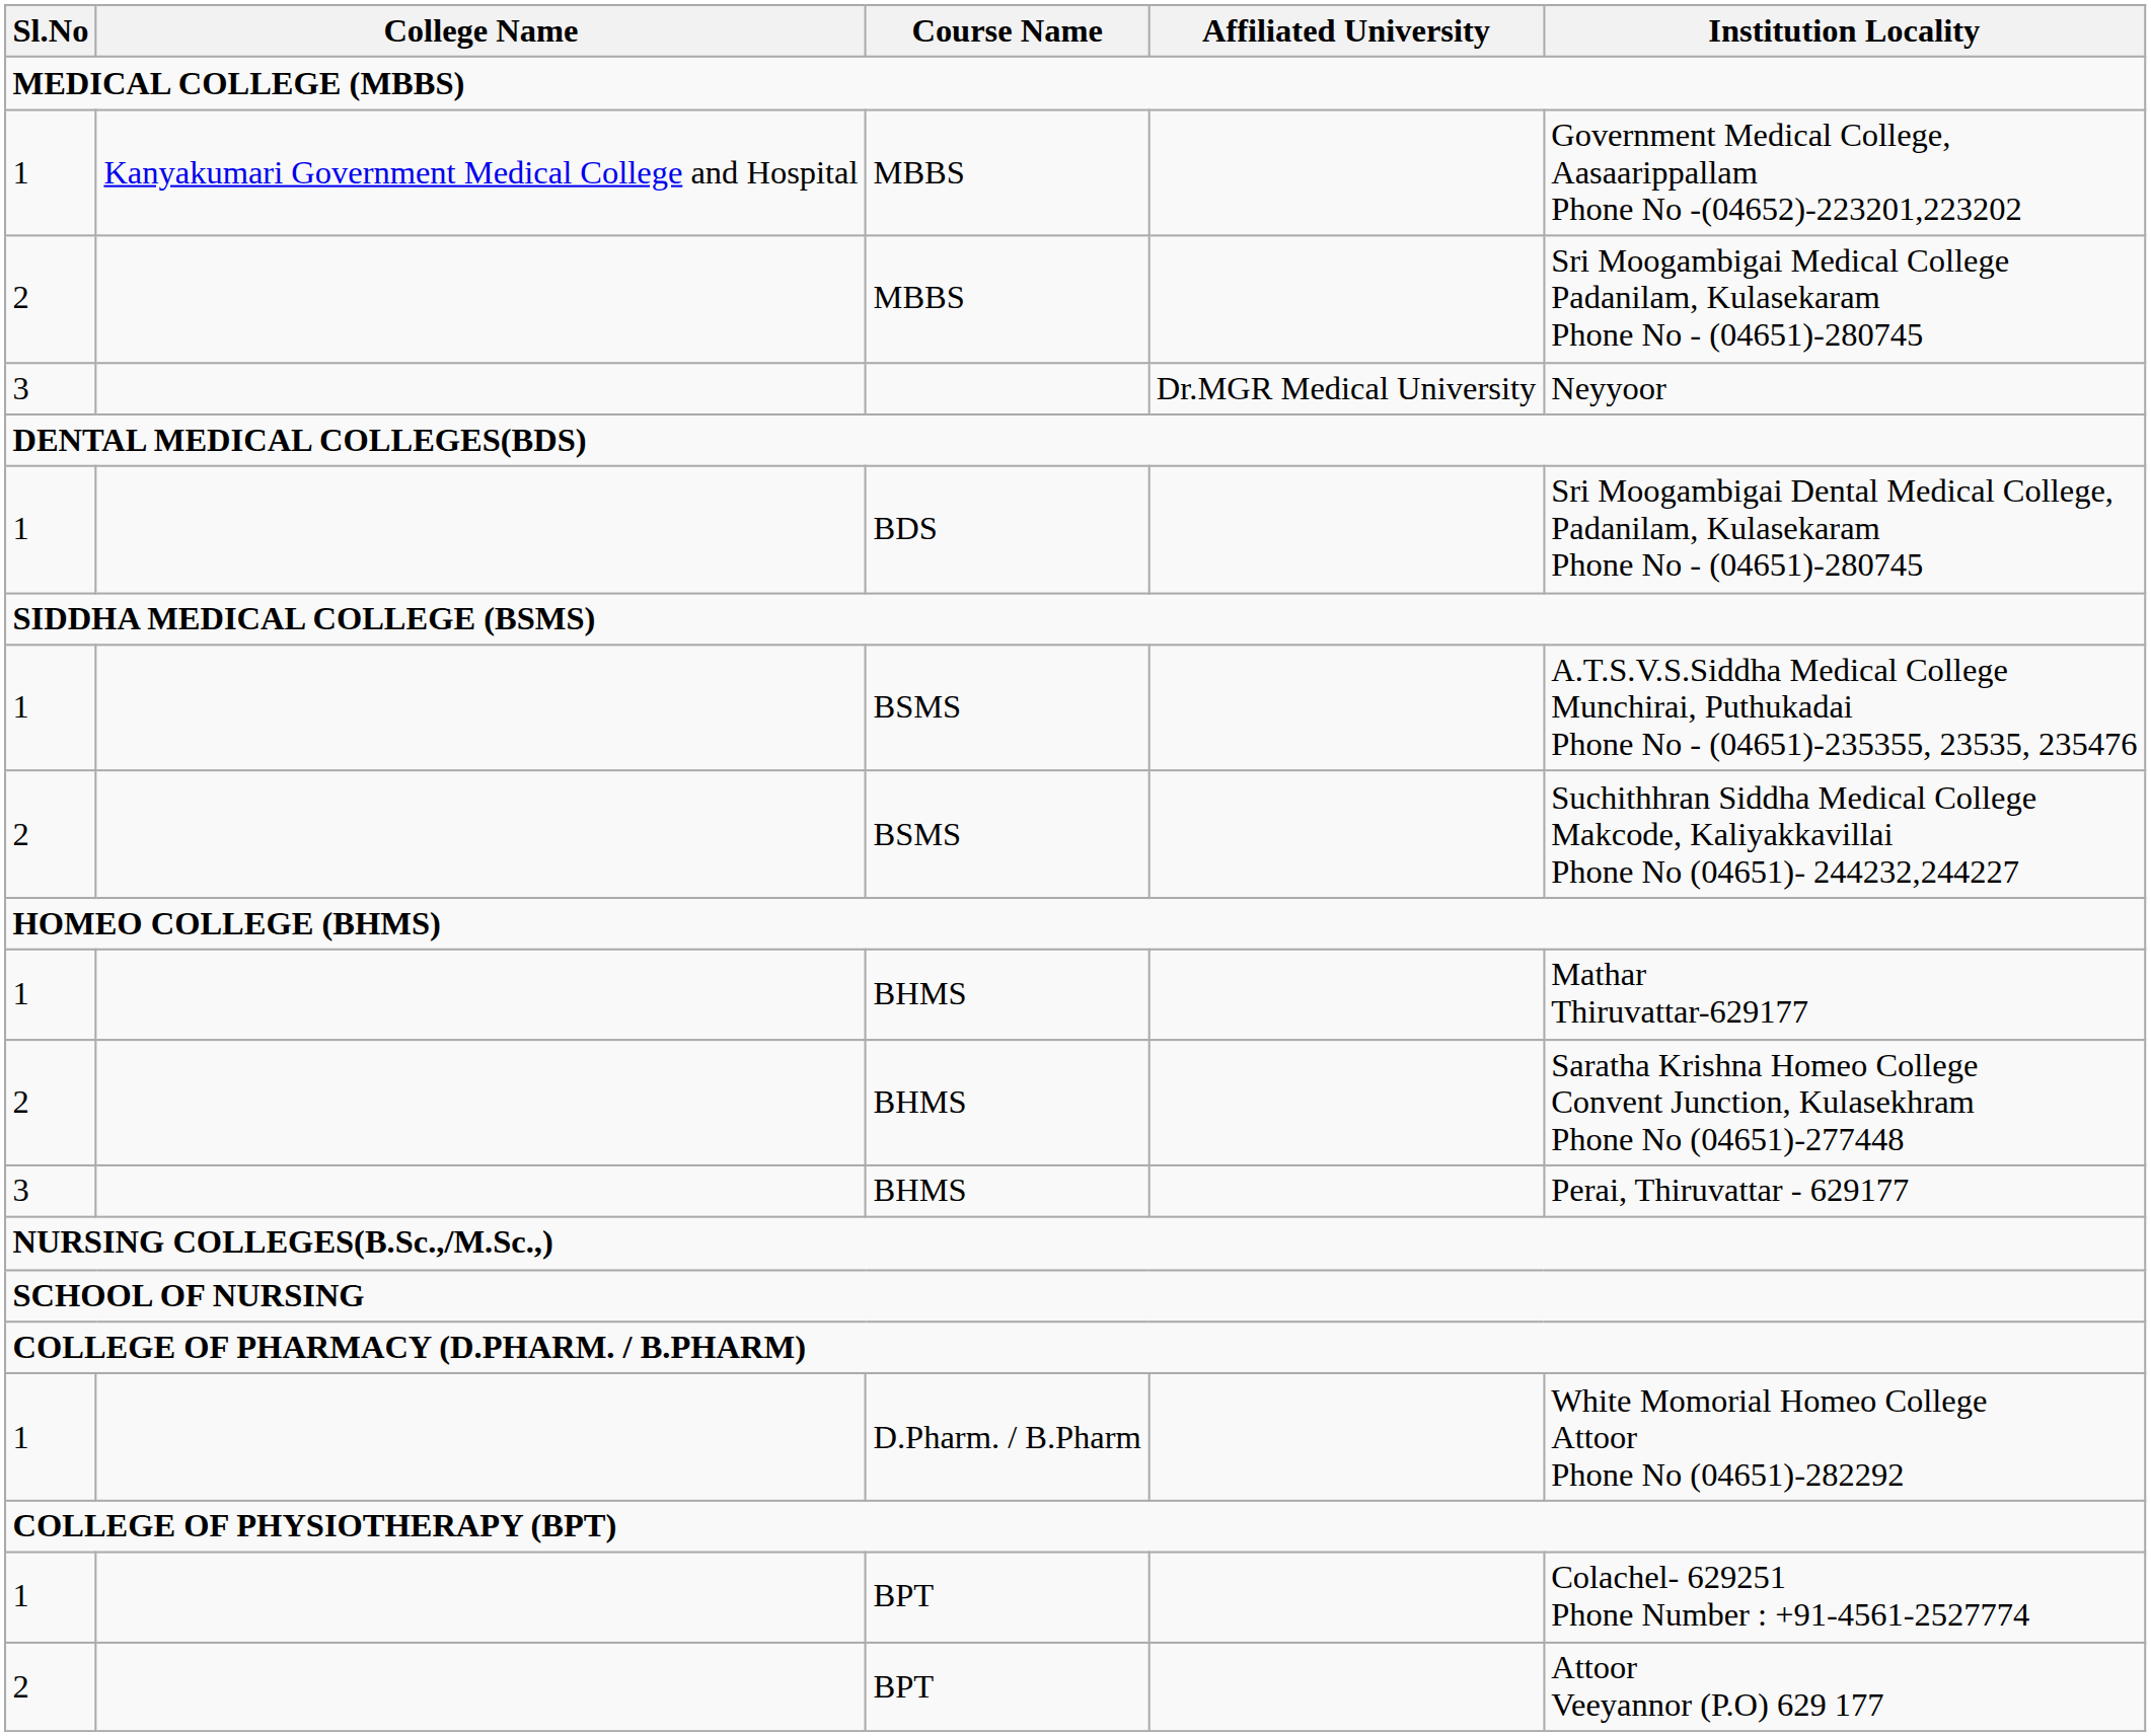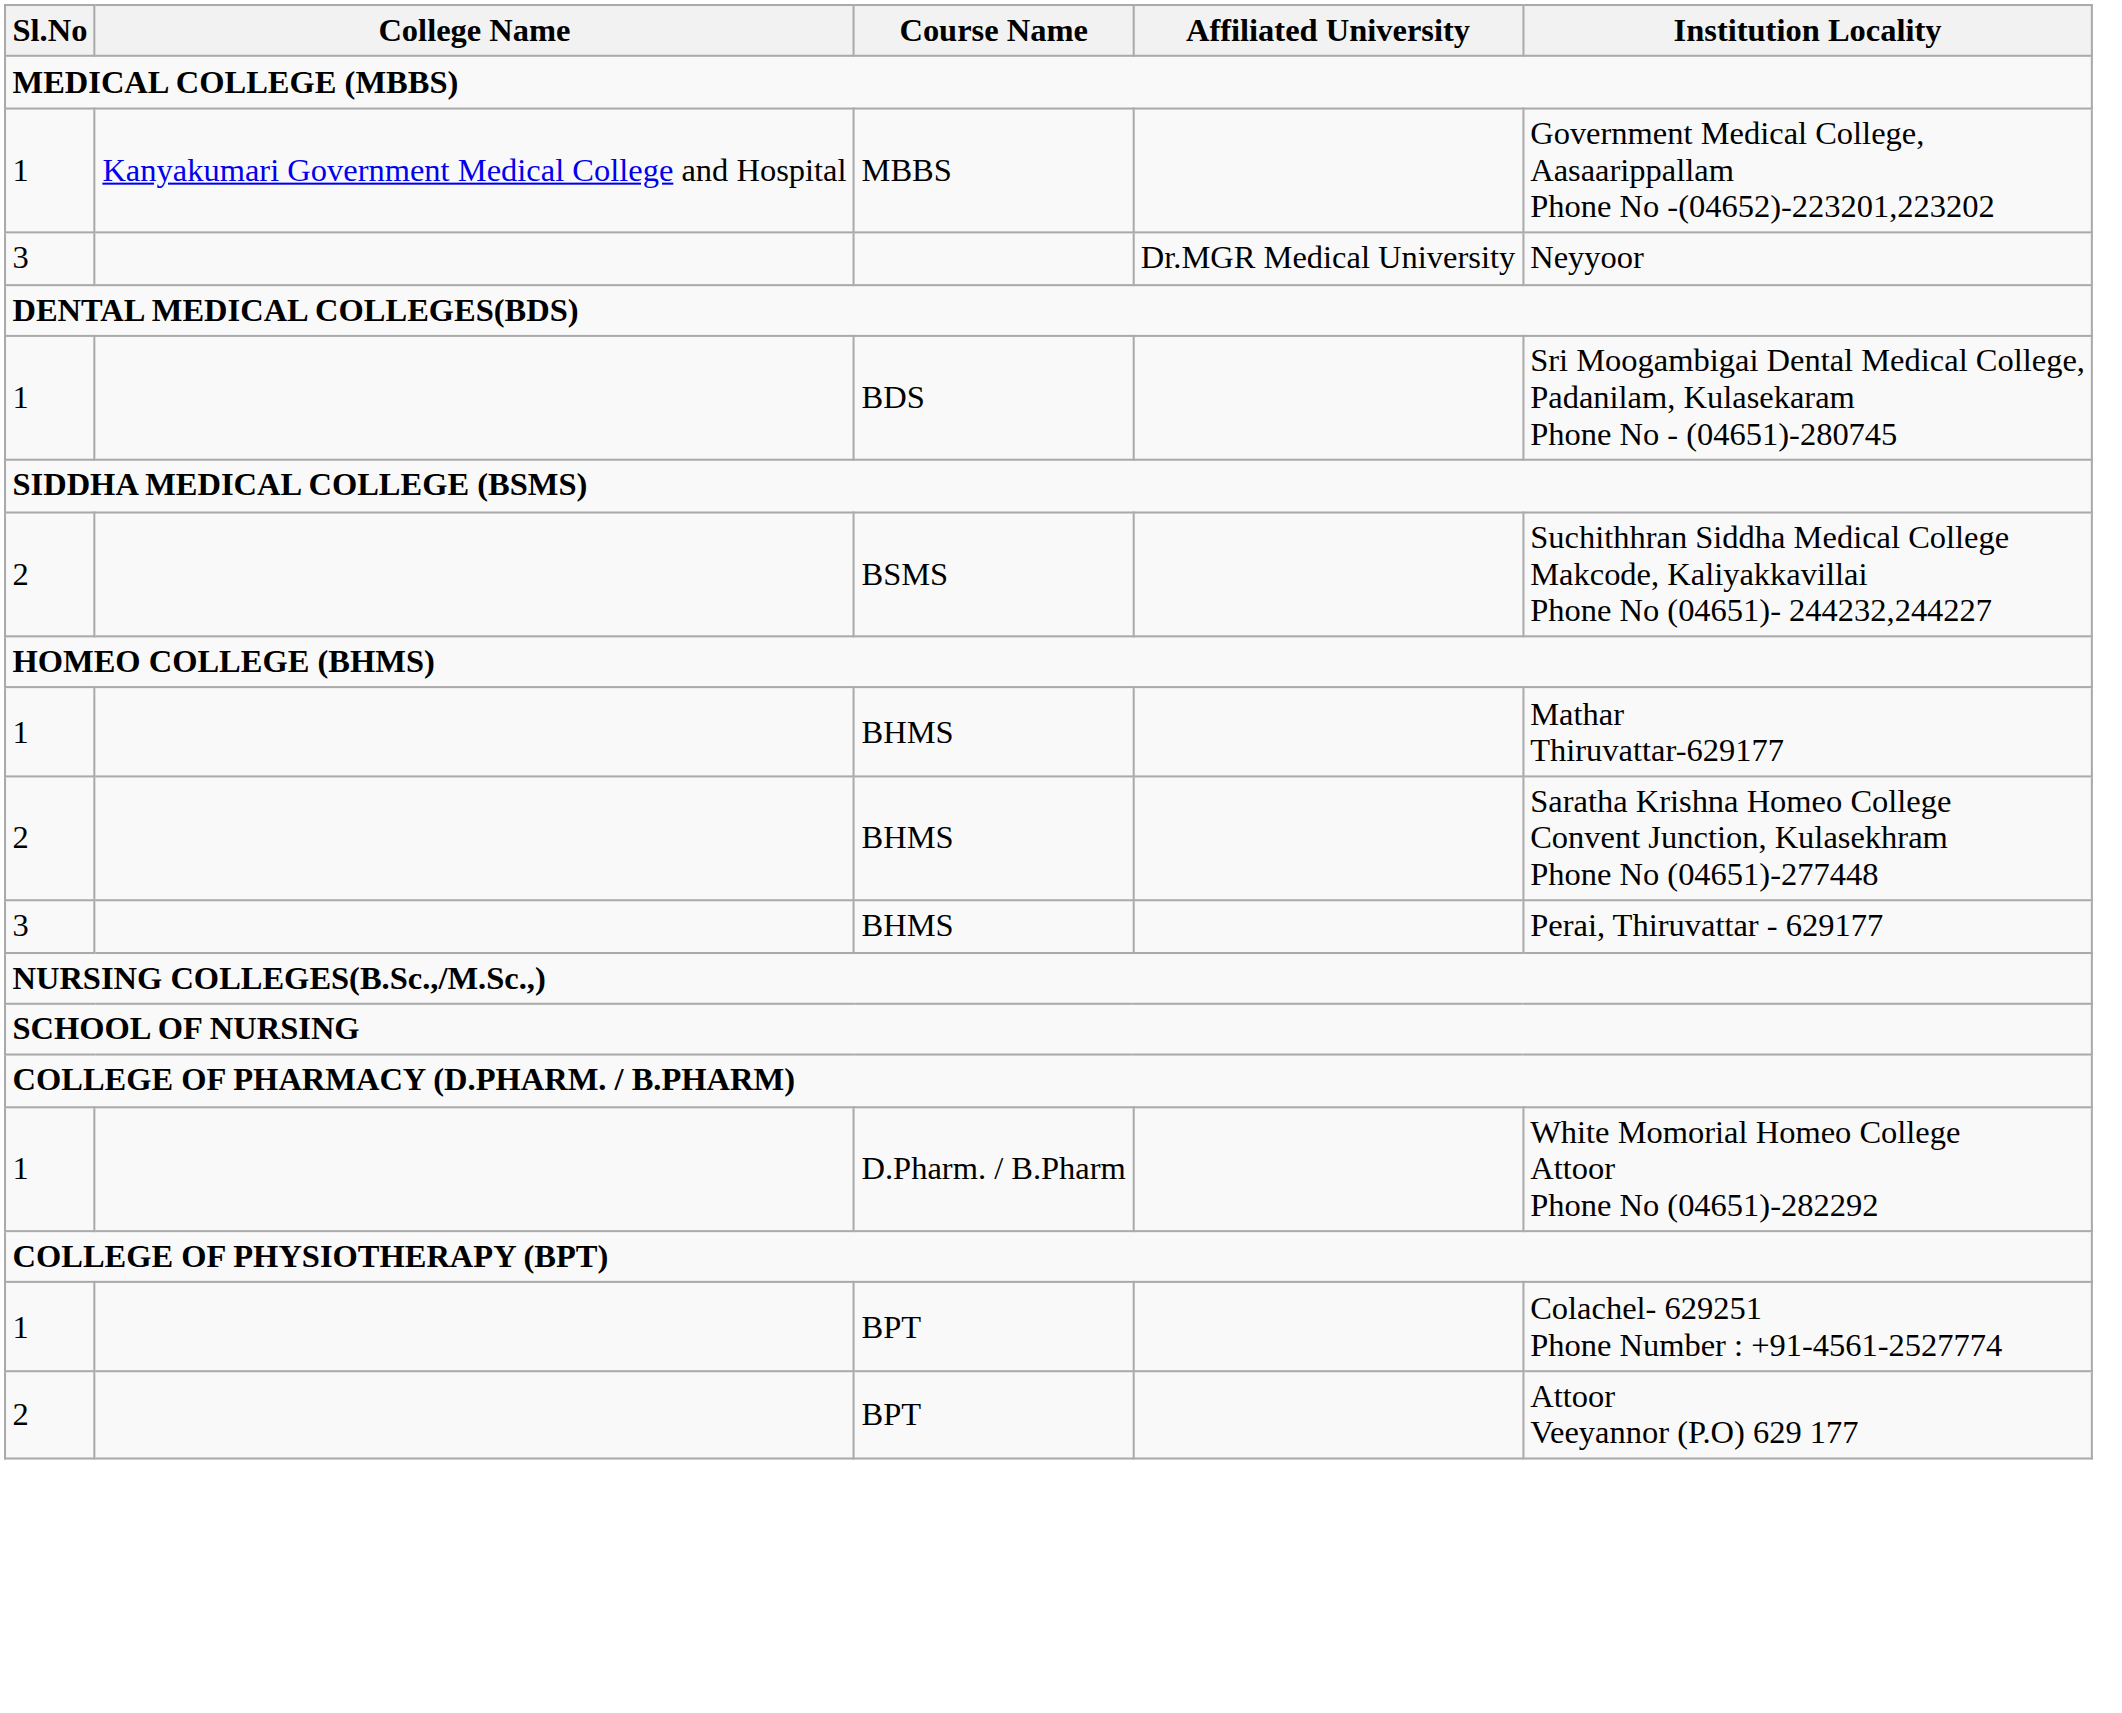 <table class="wikitable">
 <tr>
 <th>Sl.No</th>
 <th>College Name</th>
 <th>Course Name</th>
 <th>Affiliated University</th>
 <th>Institution Locality</th>
 </tr>
 <tr>
 <td colspan="5"><strong>MEDICAL COLLEGE (MBBS)</strong></td>
 </tr>
 <tr>
 <td>1</td>
 <td><a href='#'>Kanyakumari Government Medical College</a> and Hospital</td>
 <td>MBBS</td>
 <td></td>
 <td>Government Medical  College,<br>Aasaarippallam<br>Phone No -(04652)-223201,223202</td>
-</tr>
-<tr>
-<td>2</td>
-<td></td>
-<td>MBBS</td>
-<td></td>
-<td>Sri Moogambigai  Medical College<br>Padanilam, Kulasekaram<br>Phone No - (04651)-280745</td>
 </tr>
 <tr>
 <td>3</td>
 <td></td>
 <td></td>
 <td>Dr.MGR Medical University</td>
 <td>Neyyoor</td>
 </tr>
 <tr>
 <td colspan="5"><strong>DENTAL MEDICAL COLLEGES(BDS)</strong></td>
 </tr>
 <tr>
 <td>1</td>
 <td></td>
 <td>BDS</td>
 <td></td>
 <td>Sri Moogambigai  Dental Medical College,<br>Padanilam, Kulasekaram<br>Phone No - (04651)-280745</td>
 </tr>
 <tr>
 <td colspan="5"><strong>SIDDHA MEDICAL COLLEGE (BSMS)</strong></td>
-</tr>
-<tr>
-<td>1</td>
-<td></td>
-<td>BSMS</td>
-<td></td>
-<td>A.T.S.V.S.Siddha  Medical College<br>Munchirai, Puthukadai<br>Phone No - (04651)-235355,  23535, 235476</td>
 </tr>
 <tr>
 <td>2</td>
 <td></td>
 <td>BSMS</td>
 <td></td>
 <td>Suchithhran Siddha  Medical College<br>Makcode, Kaliyakkavillai<br>Phone No (04651)- 244232,244227</td>
 </tr>
 <tr>
 <td colspan="5"><strong>HOMEO COLLEGE (BHMS)</strong></td>
 </tr>
 <tr>
 <td>1</td>
 <td></td>
 <td>BHMS</td>
 <td></td>
 <td>Mathar<br>Thiruvattar-629177</td>
 </tr>
 <tr>
 <td>2</td>
 <td></td>
 <td>BHMS</td>
 <td></td>
 <td>Saratha Krishna  Homeo College<br>Convent Junction, Kulasekhram<br>Phone No  (04651)-277448</td>
 </tr>
 <tr>
 <td>3</td>
 <td></td>
 <td>BHMS</td>
 <td></td>
 <td>Perai, Thiruvattar - 629177</td>
 </tr>
 <tr>
 <td colspan="5"><strong>NURSING COLLEGES(B.Sc.,/M.Sc.,)</strong></td>
 </tr>
 <tr>
 <td colspan="5"><strong>SCHOOL OF NURSING</strong></td>
 </tr>
 <tr>
 <td colspan="5"><strong>COLLEGE OF PHARMACY (D.PHARM. / B.PHARM)</strong></td>
 </tr>
 <tr>
 <td>1</td>
 <td></td>
 <td>D.Pharm. / B.Pharm</td>
 <td></td>
 <td>White Momorial Homeo  College<br>Attoor<br>Phone No (04651)-282292</td>
 </tr>
 <tr>
 <td colspan="5"><strong>COLLEGE OF PHYSIOTHERAPY (BPT)</strong></td>
 </tr>
 <tr>
 <td>1</td>
 <td></td>
 <td>BPT</td>
 <td></td>
 <td>Colachel- 629251<br>Phone Number :  +91-4561-2527774</td>
 </tr>
 <tr>
 <td>2</td>
 <td></td>
 <td>BPT</td>
 <td></td>
 <td>Attoor<br>Veeyannor (P.O) 629  177</td>
 </tr>
 </table>
